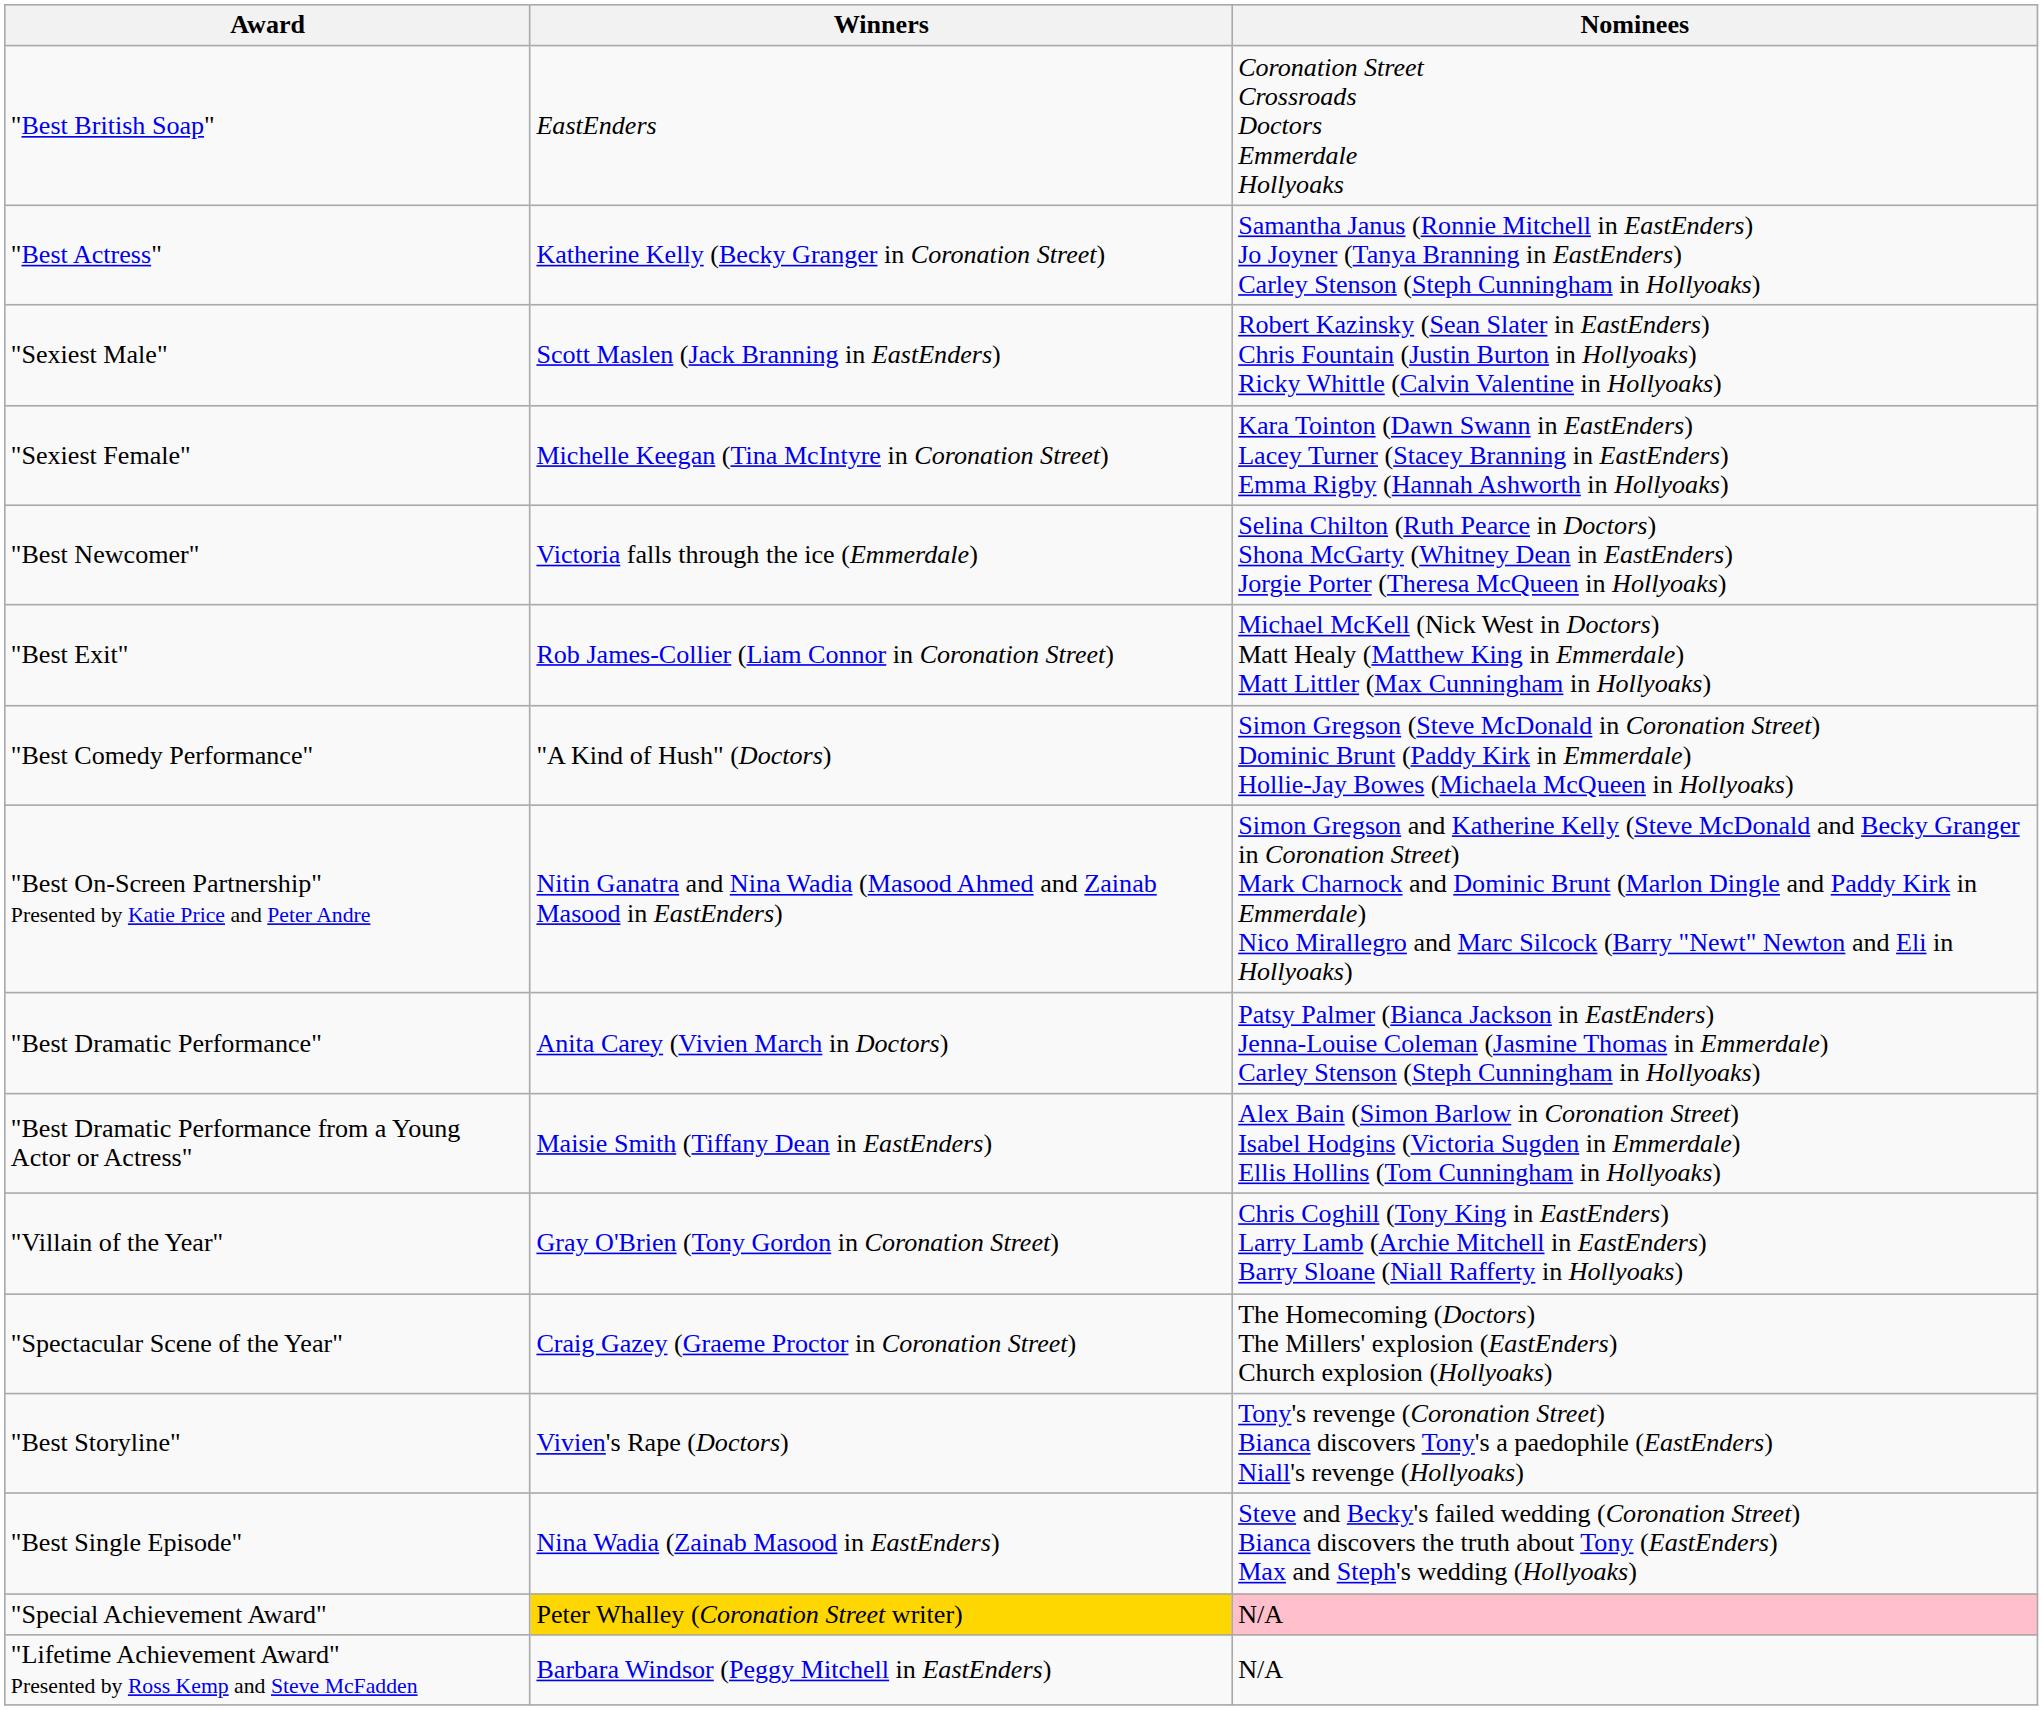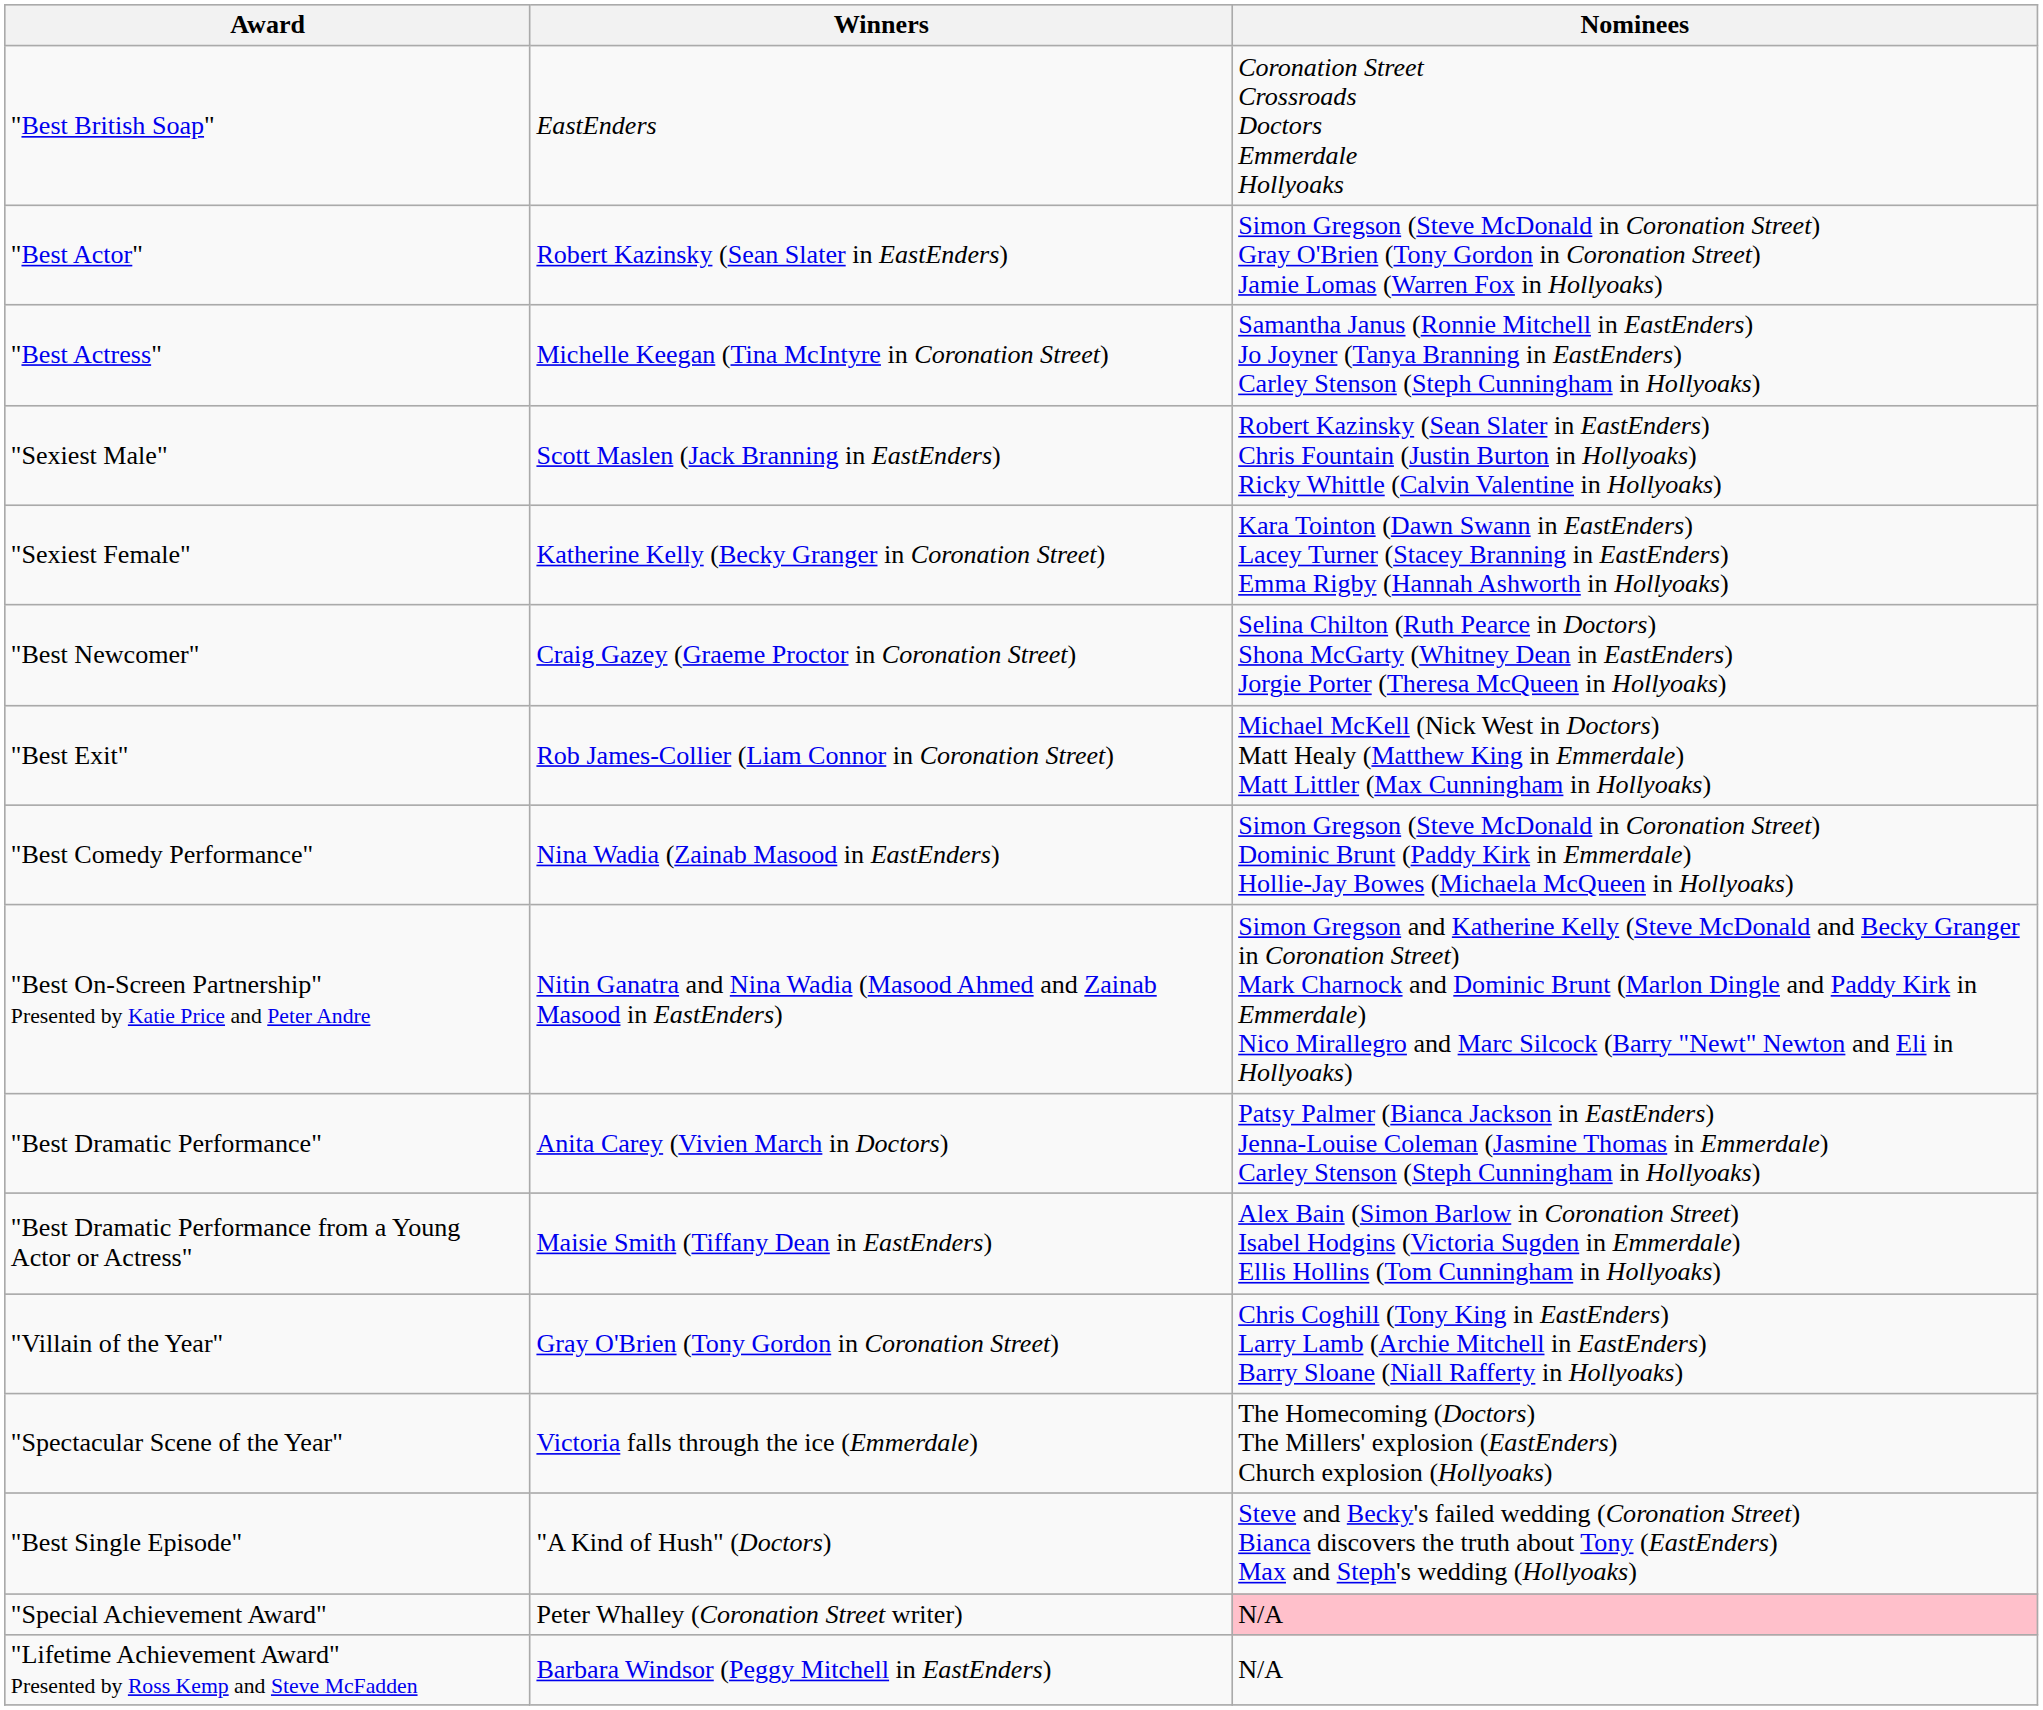 <table class="wikitable">
 <tr>
 <th>Award</th>
 <th>Winners</th>
 <th>Nominees</th>
 </tr>
 <tr>
 <td>"<a href='#'>Best British Soap</a>"</td>
 <td><em>EastEnders</em></td>
 <td><em>Coronation Street</em> <br><em>Crossroads</em><br><em>Doctors</em><br><em>Emmerdale</em><br><em>Hollyoaks</em></td>
 </tr>
 <tr>
+<td>"<a href='#'>Best Actor</a>"</td>
+<td><a href='#'>Robert Kazinsky</a> (<a href='#'>Sean Slater</a> in <em>EastEnders</em>)</td>
+<td><a href='#'>Simon Gregson</a> (<a href='#'>Steve McDonald</a> in <em>Coronation Street</em>)<br><a href='#'>Gray O'Brien</a> (<a href='#'>Tony Gordon</a> in <em>Coronation Street</em>)<br><a href='#'>Jamie Lomas</a> (<a href='#'>Warren Fox</a> in <em>Hollyoaks</em>)</td>
+</tr>
+<tr>
 <td>"<a href='#'>Best Actress</a>"</td>
-<td><a href='#'>Katherine Kelly</a> (<a href='#'>Becky Granger</a> in <em>Coronation Street</em>)</td>
+<td><a href='#'>Michelle Keegan</a> (<a href='#'>Tina McIntyre</a> in <em>Coronation Street</em>)</td>
 <td><a href='#'>Samantha Janus</a> (<a href='#'>Ronnie Mitchell</a> in <em>EastEnders</em>)<br><a href='#'>Jo Joyner</a> (<a href='#'>Tanya Branning</a> in <em>EastEnders</em>)<br><a href='#'>Carley Stenson</a> (<a href='#'>Steph Cunningham</a> in <em>Hollyoaks</em>)</td>
 </tr>
 <tr>
 <td>"Sexiest Male"</td>
 <td><a href='#'>Scott Maslen</a> (<a href='#'>Jack Branning</a> in <em>EastEnders</em>)</td>
 <td><a href='#'>Robert Kazinsky</a> (<a href='#'>Sean Slater</a> in <em>EastEnders</em>)<br><a href='#'>Chris Fountain</a> (<a href='#'>Justin Burton</a> in <em>Hollyoaks</em>)<br><a href='#'>Ricky Whittle</a> (<a href='#'>Calvin Valentine</a> in <em>Hollyoaks</em>)</td>
 </tr>
 <tr>
 <td>"Sexiest Female"</td>
-<td><a href='#'>Michelle Keegan</a> (<a href='#'>Tina McIntyre</a> in <em>Coronation Street</em>)</td>
+<td><a href='#'>Katherine Kelly</a> (<a href='#'>Becky Granger</a> in <em>Coronation Street</em>)</td>
 <td><a href='#'>Kara Tointon</a> (<a href='#'>Dawn Swann</a> in <em>EastEnders</em>)<br><a href='#'>Lacey Turner</a> (<a href='#'>Stacey Branning</a> in <em>EastEnders</em>)<br><a href='#'>Emma Rigby</a> (<a href='#'>Hannah Ashworth</a> in <em>Hollyoaks</em>)</td>
 </tr>
 <tr>
 <td>"Best Newcomer"</td>
-<td><a href='#'>Victoria</a> falls through the ice (<em>Emmerdale</em>)</td>
+<td><a href='#'>Craig Gazey</a> (<a href='#'>Graeme Proctor</a> in <em>Coronation Street</em>)</td>
 <td><a href='#'>Selina Chilton</a> (<a href='#'>Ruth Pearce</a> in <em>Doctors</em>)<br><a href='#'>Shona McGarty</a> (<a href='#'>Whitney Dean</a> in <em>EastEnders</em>)<br><a href='#'>Jorgie Porter</a> (<a href='#'>Theresa McQueen</a> in <em>Hollyoaks</em>)</td>
 </tr>
 <tr>
 <td>"Best Exit"</td>
 <td><a href='#'>Rob James-Collier</a> (<a href='#'>Liam Connor</a> in <em>Coronation Street</em>)</td>
 <td><a href='#'>Michael McKell</a> (Nick West in <em>Doctors</em>)<br>Matt Healy (<a href='#'>Matthew King</a> in <em>Emmerdale</em>)<br><a href='#'>Matt Littler</a> (<a href='#'>Max Cunningham</a> in <em>Hollyoaks</em>)</td>
 </tr>
 <tr>
 <td>"Best Comedy Performance"</td>
-<td>"A Kind of Hush" (<em>Doctors</em>)</td>
+<td><a href='#'>Nina Wadia</a> (<a href='#'>Zainab Masood</a> in <em>EastEnders</em>)</td>
 <td><a href='#'>Simon Gregson</a> (<a href='#'>Steve McDonald</a> in <em>Coronation Street</em>)<br><a href='#'>Dominic Brunt</a> (<a href='#'>Paddy Kirk</a> in <em>Emmerdale</em>)<br><a href='#'>Hollie-Jay Bowes</a> (<a href='#'>Michaela McQueen</a> in <em>Hollyoaks</em>)</td>
 </tr>
 <tr>
 <td>"Best On-Screen Partnership"<br><small>Presented by <a href='#'>Katie Price</a> and <a href='#'>Peter Andre</a></small></td>
 <td><a href='#'>Nitin Ganatra</a> and <a href='#'>Nina Wadia</a> (<a href='#'>Masood Ahmed</a> and <a href='#'>Zainab Masood</a> in <em>EastEnders</em>)</td>
 <td><a href='#'>Simon Gregson</a> and <a href='#'>Katherine Kelly</a> (<a href='#'>Steve McDonald</a> and <a href='#'>Becky Granger</a> in <em>Coronation Street</em>)<br><a href='#'>Mark Charnock</a> and <a href='#'>Dominic Brunt</a> (<a href='#'>Marlon Dingle</a> and <a href='#'>Paddy Kirk</a> in <em>Emmerdale</em>)<br><a href='#'>Nico Mirallegro</a> and <a href='#'>Marc Silcock</a> (<a href='#'>Barry "Newt" Newton</a> and <a href='#'>Eli</a> in <em>Hollyoaks</em>)</td>
 </tr>
 <tr>
 <td>"Best Dramatic Performance"</td>
 <td><a href='#'>Anita Carey</a> (<a href='#'>Vivien March</a> in <em>Doctors</em>)</td>
 <td><a href='#'>Patsy Palmer</a> (<a href='#'>Bianca Jackson</a> in <em>EastEnders</em>)<br><a href='#'>Jenna-Louise Coleman</a> (<a href='#'>Jasmine Thomas</a> in <em>Emmerdale</em>)<br><a href='#'>Carley Stenson</a> (<a href='#'>Steph Cunningham</a> in <em>Hollyoaks</em>)</td>
 </tr>
 <tr>
 <td>"Best Dramatic Performance from a Young Actor or Actress"</td>
 <td><a href='#'>Maisie Smith</a> (<a href='#'>Tiffany Dean</a> in <em>EastEnders</em>)</td>
 <td><a href='#'>Alex Bain</a> (<a href='#'>Simon Barlow</a> in <em>Coronation Street</em>)<br><a href='#'>Isabel Hodgins</a> (<a href='#'>Victoria Sugden</a> in <em>Emmerdale</em>)<br><a href='#'>Ellis Hollins</a> (<a href='#'>Tom Cunningham</a> in <em>Hollyoaks</em>)</td>
 </tr>
 <tr>
 <td>"Villain of the Year"</td>
 <td><a href='#'>Gray O'Brien</a> (<a href='#'>Tony Gordon</a> in <em>Coronation Street</em>)</td>
 <td><a href='#'>Chris Coghill</a> (<a href='#'>Tony King</a> in <em>EastEnders</em>)<br><a href='#'>Larry Lamb</a> (<a href='#'>Archie Mitchell</a> in <em>EastEnders</em>)<br><a href='#'>Barry Sloane</a> (<a href='#'>Niall Rafferty</a> in <em>Hollyoaks</em>)</td>
 </tr>
 <tr>
 <td>"Spectacular Scene of the Year"</td>
-<td><a href='#'>Craig Gazey</a> (<a href='#'>Graeme Proctor</a> in <em>Coronation Street</em>)</td>
+<td><a href='#'>Victoria</a> falls through the ice (<em>Emmerdale</em>)</td>
 <td>The Homecoming (<em>Doctors</em>)<br>The Millers' explosion (<em>EastEnders</em>)<br>Church explosion (<em>Hollyoaks</em>)</td>
 </tr>
 <tr>
-<td>"Best Storyline"</td>
-<td><a href='#'>Vivien</a>'s Rape (<em>Doctors</em>)</td>
-<td><a href='#'>Tony</a>'s revenge (<em>Coronation Street</em>)<br><a href='#'>Bianca</a> discovers <a href='#'>Tony</a>'s a paedophile (<em>EastEnders</em>)<br><a href='#'>Niall</a>'s revenge (<em>Hollyoaks</em>)</td>
-</tr>
-<tr>
 <td>"Best Single Episode"</td>
-<td><a href='#'>Nina Wadia</a> (<a href='#'>Zainab Masood</a> in <em>EastEnders</em>)</td>
+<td>"A Kind of Hush" (<em>Doctors</em>)</td>
 <td><a href='#'>Steve</a> and <a href='#'>Becky</a>'s failed wedding (<em>Coronation Street</em>)<br><a href='#'>Bianca</a> discovers the truth about <a href='#'>Tony</a> (<em>EastEnders</em>)<br><a href='#'>Max</a> and <a href='#'>Steph</a>'s wedding (<em>Hollyoaks</em>)</td>
 </tr>
 <tr>
 <td>"Special Achievement Award"</td>
-<td style="background: gold;">Peter Whalley (<em>Coronation Street</em> writer)</td>
+<td>Peter Whalley (<em>Coronation Street</em> writer)</td>
 <td style="background: pink;">N/A</td>
 </tr>
 <tr>
 <td>"Lifetime Achievement Award"<br><small>Presented by <a href='#'>Ross Kemp</a> and <a href='#'>Steve McFadden</a></small></td>
 <td><a href='#'>Barbara Windsor</a> (<a href='#'>Peggy Mitchell</a> in <em>EastEnders</em>)</td>
 <td>N/A</td>
 </tr>
 </table>
